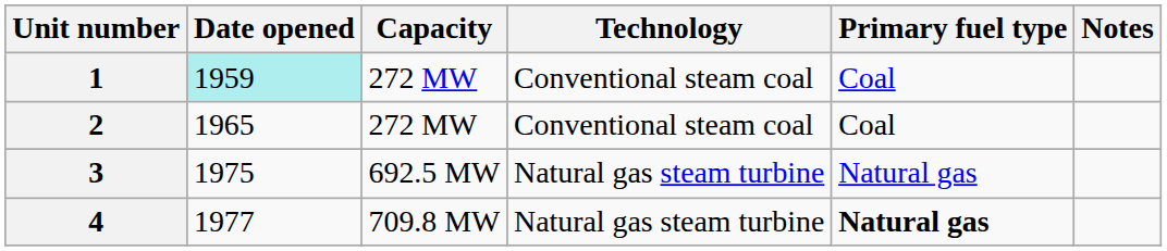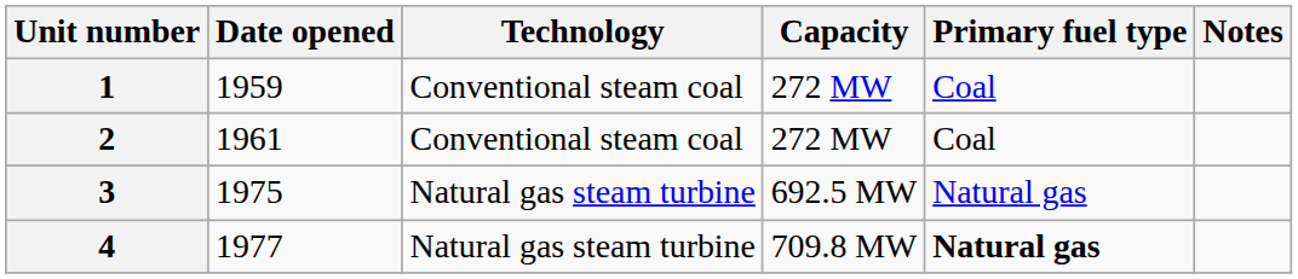 <table class="wikitable">
 <tr>
 <th>Unit number</th>
 <th>Date opened</th>
+<th>Technology</th>
 <th>Capacity</th>
-<th>Technology</th>
 <th>Primary fuel type</th>
 <th>Notes</th>
 </tr>
 <tr>
 <th>1</th>
-<td style="background: paleturquoise;">1959</td>
+<td>1959</td>
+<td>Conventional steam coal</td>
 <td>272 <a href='#'>MW</a></td>
-<td>Conventional steam coal</td>
 <td><a href='#'>Coal</a></td>
 <td></td>
 </tr>
 <tr>
 <th>2</th>
-<td>1965</td>
+<td>1961</td>
+<td>Conventional steam coal</td>
 <td>272 MW</td>
-<td>Conventional steam coal</td>
 <td>Coal</td>
 <td></td>
 </tr>
 <tr>
 <th>3</th>
 <td>1975</td>
+<td>Natural gas <a href='#'>steam turbine</a></td>
 <td>692.5 MW</td>
-<td>Natural gas <a href='#'>steam turbine</a></td>
 <td><a href='#'>Natural gas</a></td>
 <td></td>
 </tr>
 <tr>
 <th>4</th>
 <td>1977</td>
+<td>Natural gas steam turbine</td>
 <td>709.8 MW</td>
-<td>Natural gas steam turbine</td>
 <td><strong>Natural gas</strong></td>
 <td></td>
 </tr>
 </table>
